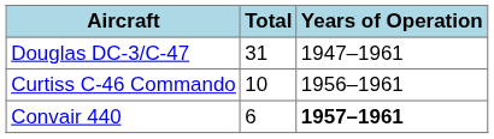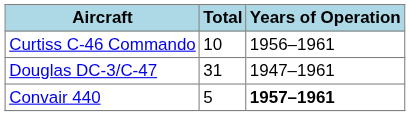 <table class="toccolours sortable" border="1" cellpadding="3" style="margin:1em auto; border-collapse:collapse">
 <tr bgcolor=lightblue>
 <th>Aircraft</th>
 <th>Total</th>
 <th>Years of Operation</th>
 </tr>
 <tr>
+<td><a href='#'>Curtiss C-46 Commando</a></td>
+<td>10</td>
+<td>1956–1961</td>
+</tr>
+<tr>
 <td><a href='#'>Douglas DC-3/C-47</a></td>
 <td>31</td>
 <td>1947–1961</td>
 </tr>
 <tr>
-<td><a href='#'>Curtiss C-46 Commando</a></td>
-<td>10</td>
-<td>1956–1961</td>
-</tr>
-<tr>
 <td><a href='#'>Convair 440</a></td>
-<td>6</td>
+<td>5</td>
 <td><strong>1957–1961</strong></td>
 </tr>
 <tr>
 </tr>
 </table>
